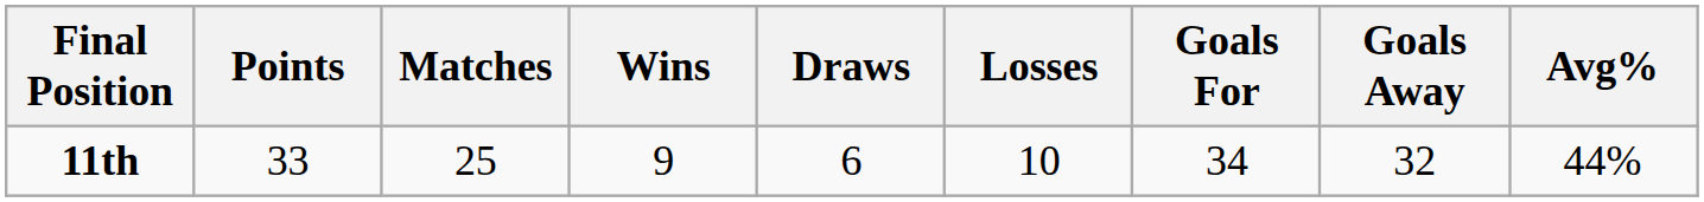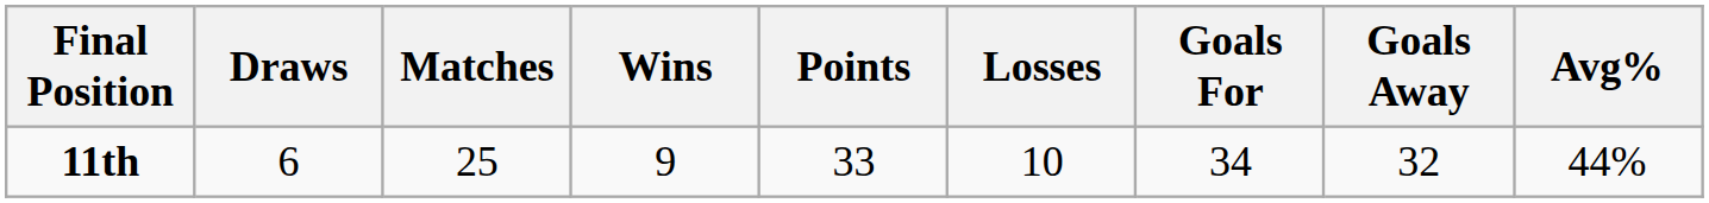 <table class="wikitable" style="font-size: 95%; text-align: center;">
 <tr>
 <th width=60>Final Position</th>
-<th width=60>Points</th>
+<th width=60>Draws</th>
 <th width=60>Matches</th>
 <th width=60>Wins</th>
-<th width=60>Draws</th>
+<th width=60>Points</th>
 <th width=60>Losses</th>
 <th width=60>Goals For</th>
 <th width=60>Goals Away</th>
 <th width=60>Avg%</th>
 </tr>
 <tr>
 <td><strong>11th</strong></td>
-<td>33</td>
+<td>6</td>
 <td>25</td>
 <td>9</td>
-<td>6</td>
+<td>33</td>
 <td>10</td>
 <td>34</td>
 <td>32</td>
 <td>44%</td>
 </tr>
 </table>
